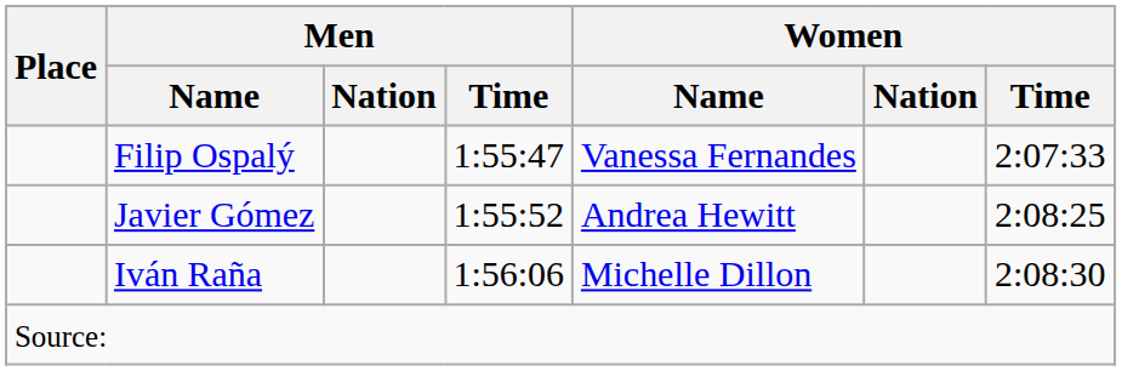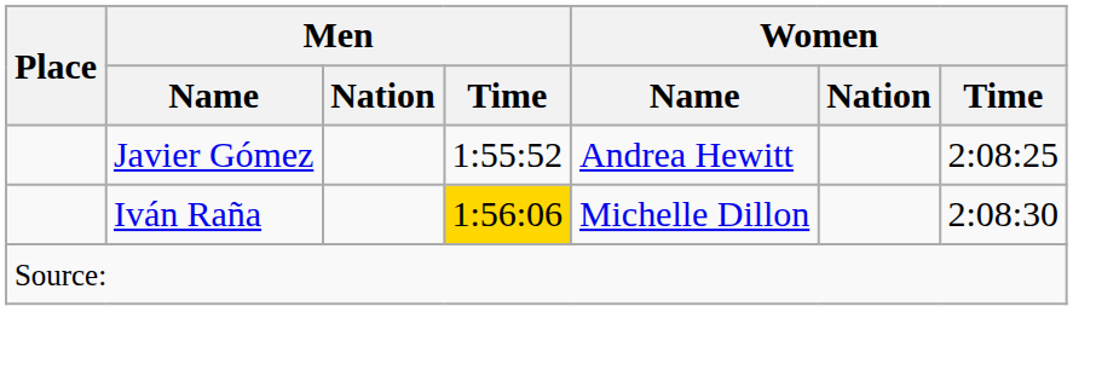 <table class=wikitable style="font-size:95%">
 <tr>
 <th rowspan="2">Place</th>
 <th colspan="3">Men</th>
 <th colspan="3">Women</th>
 </tr>
 <tr>
 <th>Name</th>
 <th>Nation</th>
 <th>Time</th>
 <th>Name</th>
 <th>Nation</th>
 <th>Time</th>
 </tr>
 <tr>
 <td align="center"></td>
-<td><a href='#'>Filip Ospalý</a></td>
-<td></td>
-<td>1:55:47</td>
-<td><a href='#'>Vanessa Fernandes</a></td>
-<td></td>
-<td>2:07:33</td>
-</tr>
-<tr>
-<td align="center"></td>
 <td><a href='#'>Javier Gómez</a></td>
 <td></td>
 <td>1:55:52</td>
 <td><a href='#'>Andrea Hewitt</a></td>
 <td></td>
 <td>2:08:25</td>
 </tr>
 <tr>
 <td align="center"></td>
 <td><a href='#'>Iván Raña</a></td>
 <td></td>
-<td>1:56:06</td>
+<td style="background: gold;">1:56:06</td>
 <td><a href='#'>Michelle Dillon</a></td>
 <td></td>
 <td>2:08:30</td>
 </tr>
 <tr>
 <td colspan="7"><small>Source:</small></td>
 </tr>
 </table>
